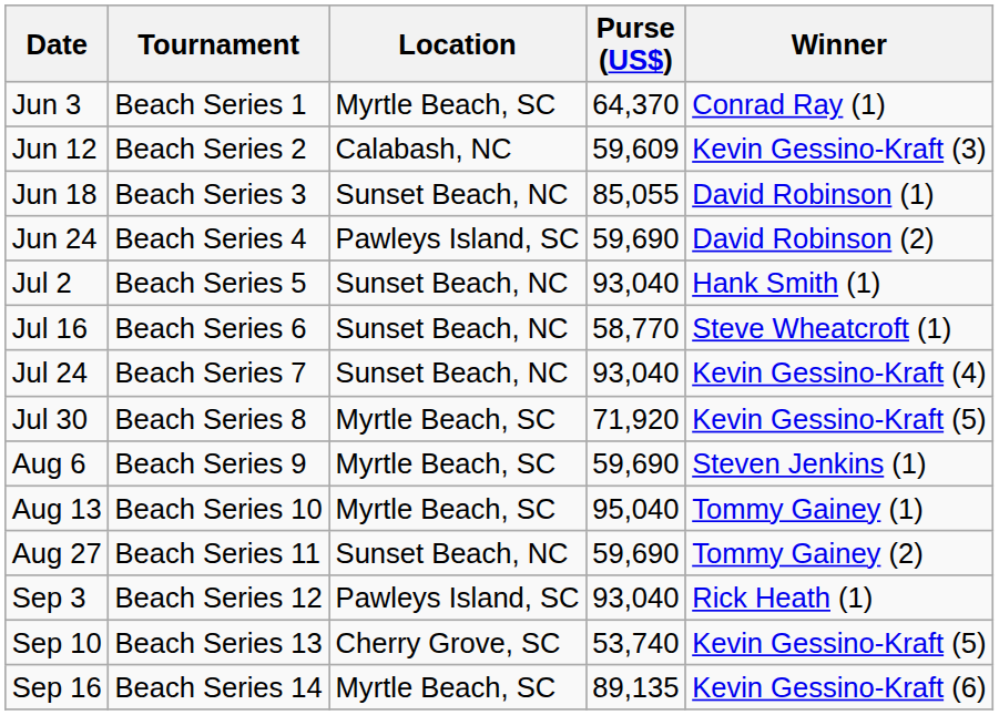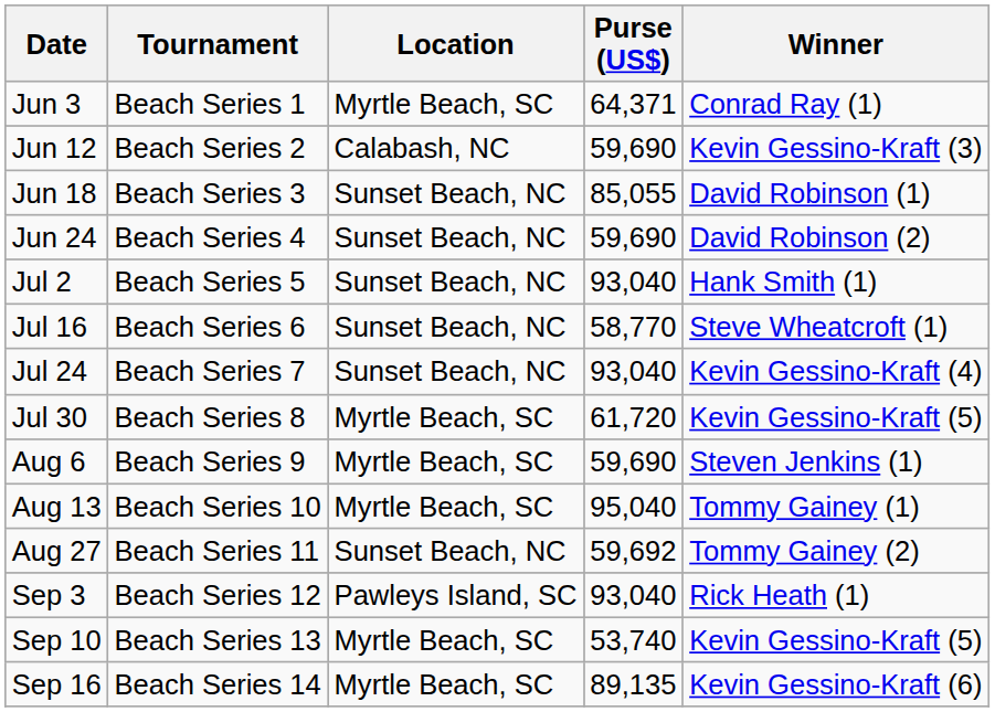 <table class="wikitable" style="font-size:95%">
 <tr>
 <th>Date</th>
 <th>Tournament</th>
 <th>Location</th>
 <th>Purse<br>(<a href='#'>US$</a>)</th>
 <th>Winner</th>
 </tr>
 <tr>
 <td>Jun 3</td>
 <td>Beach Series 1</td>
 <td>Myrtle Beach, SC</td>
-<td align=right>64,370</td>
+<td align=right>64,371</td>
 <td> <a href='#'>Conrad Ray</a> (1)</td>
 </tr>
 <tr>
 <td>Jun 12</td>
 <td>Beach Series 2</td>
 <td>Calabash, NC</td>
-<td align=right>59,609</td>
+<td align=right>59,690</td>
 <td> <a href='#'>Kevin Gessino-Kraft</a> (3)</td>
 </tr>
 <tr>
 <td>Jun 18</td>
 <td>Beach Series 3</td>
 <td>Sunset Beach, NC</td>
 <td align=right>85,055</td>
 <td> <a href='#'>David Robinson</a> (1)</td>
 </tr>
 <tr>
 <td>Jun 24</td>
 <td>Beach Series 4</td>
-<td>Pawleys Island, SC</td>
+<td>Sunset Beach, NC</td>
 <td align=right>59,690</td>
 <td> <a href='#'>David Robinson</a> (2)</td>
 </tr>
 <tr>
 <td>Jul 2</td>
 <td>Beach Series 5</td>
 <td>Sunset Beach, NC</td>
 <td align=right>93,040</td>
 <td> <a href='#'>Hank Smith</a> (1)</td>
 </tr>
 <tr>
 <td>Jul 16</td>
 <td>Beach Series 6</td>
 <td>Sunset Beach, NC</td>
 <td align=right>58,770</td>
 <td> <a href='#'>Steve Wheatcroft</a> (1)</td>
 </tr>
 <tr>
 <td>Jul 24</td>
 <td>Beach Series 7</td>
 <td>Sunset Beach, NC</td>
 <td align=right>93,040</td>
 <td> <a href='#'>Kevin Gessino-Kraft</a> (4)</td>
 </tr>
 <tr>
 <td>Jul 30</td>
 <td>Beach Series 8</td>
 <td>Myrtle Beach, SC</td>
-<td align=right>71,920</td>
+<td align=right>61,720</td>
 <td> <a href='#'>Kevin Gessino-Kraft</a> (5)</td>
 </tr>
 <tr>
 <td>Aug 6</td>
 <td>Beach Series 9</td>
 <td>Myrtle Beach, SC</td>
 <td align=right>59,690</td>
 <td> <a href='#'>Steven Jenkins</a> (1)</td>
 </tr>
 <tr>
 <td>Aug 13</td>
 <td>Beach Series 10</td>
 <td>Myrtle Beach, SC</td>
 <td align=right>95,040</td>
 <td> <a href='#'>Tommy Gainey</a> (1)</td>
 </tr>
 <tr>
 <td>Aug 27</td>
 <td>Beach Series 11</td>
 <td>Sunset Beach, NC</td>
-<td align=right>59,690</td>
+<td align=right>59,692</td>
 <td> <a href='#'>Tommy Gainey</a> (2)</td>
 </tr>
 <tr>
 <td>Sep 3</td>
 <td>Beach Series 12</td>
 <td>Pawleys Island, SC</td>
 <td align=right>93,040</td>
 <td> <a href='#'>Rick Heath</a> (1)</td>
 </tr>
 <tr>
 <td>Sep 10</td>
 <td>Beach Series 13</td>
-<td>Cherry Grove, SC</td>
+<td>Myrtle Beach, SC</td>
 <td align=right>53,740</td>
 <td> <a href='#'>Kevin Gessino-Kraft</a> (5)</td>
 </tr>
 <tr>
 <td>Sep 16</td>
 <td>Beach Series 14</td>
 <td>Myrtle Beach, SC</td>
 <td align=right>89,135</td>
 <td> <a href='#'>Kevin Gessino-Kraft</a> (6)</td>
 </tr>
 </table>
